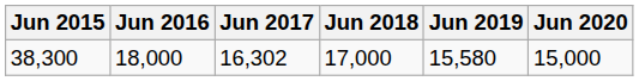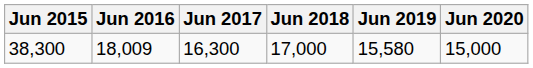 <table class="wikitable">
 <tr>
 <th>Jun 2015</th>
 <th>Jun 2016</th>
 <th>Jun 2017</th>
 <th>Jun 2018</th>
 <th>Jun 2019</th>
 <th>Jun 2020</th>
 </tr>
 <tr>
 <td>38,300</td>
-<td>18,000</td>
-<td>16,302</td>
+<td>18,009</td>
+<td>16,300</td>
 <td>17,000</td>
 <td>15,580</td>
 <td>15,000</td>
 </tr>
 </table>
